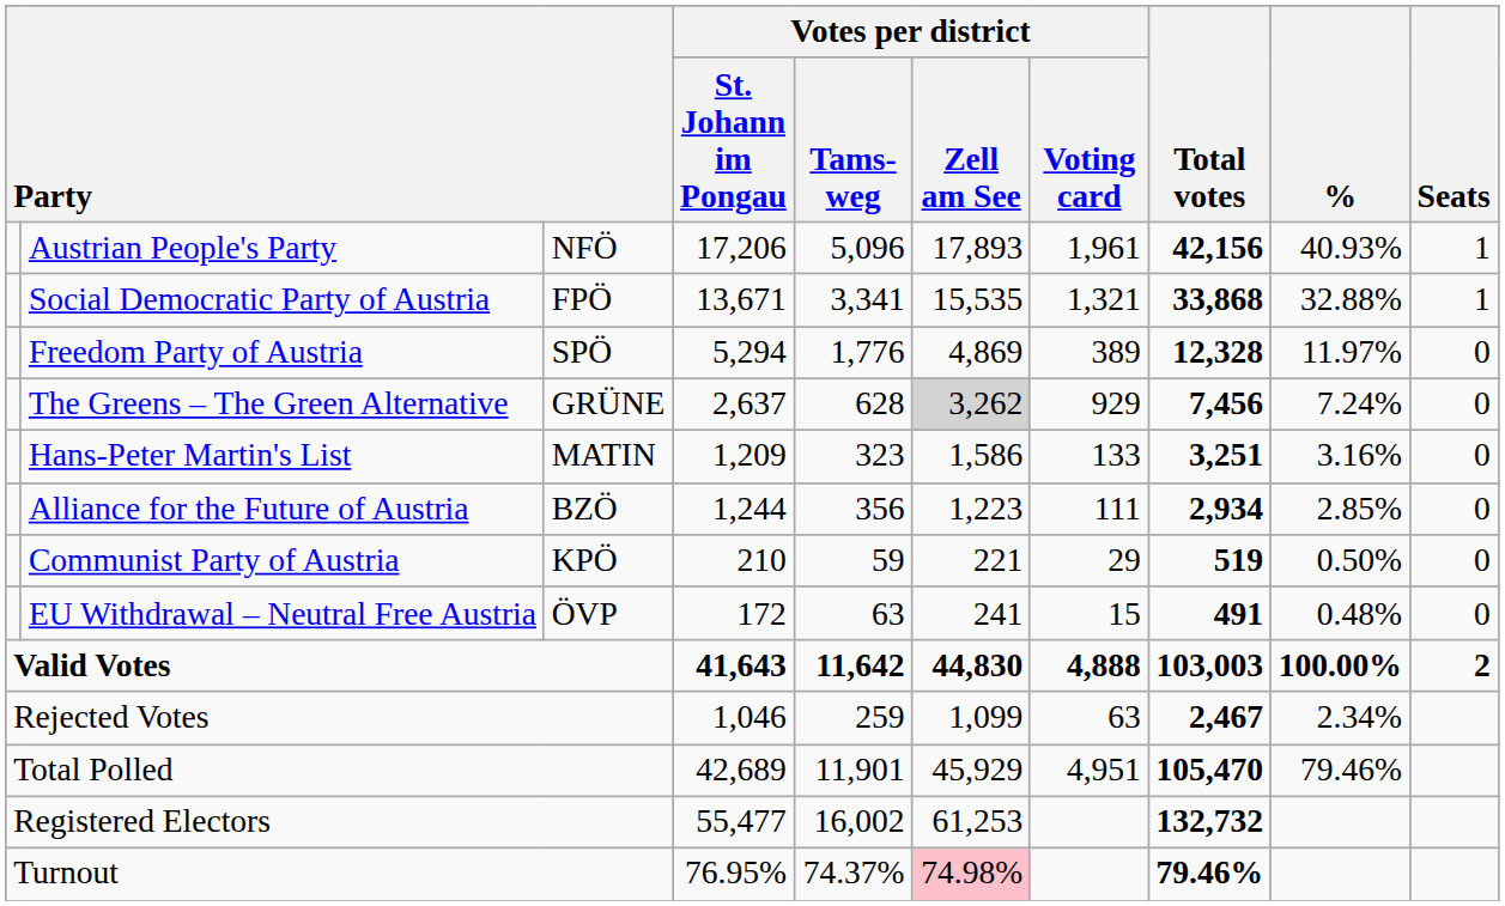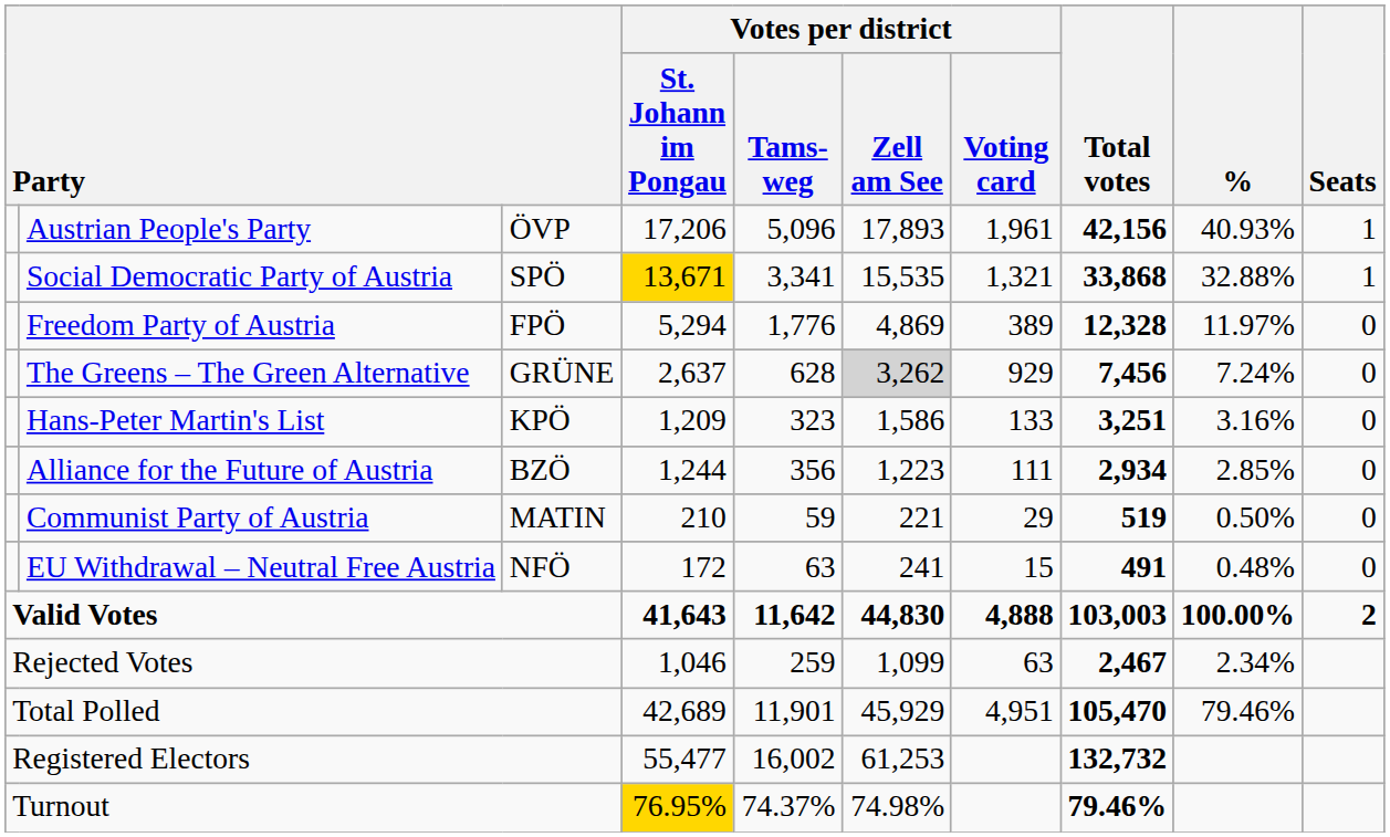 <table class="wikitable" border="1" style="text-align:right;">
 <tr>
 <th style="text-align:left;" valign=bottom rowspan=2 colspan=3>Party</th>
 <th colspan=4>Votes per district</th>
 <th align=center valign=bottom rowspan=2 width="50">Total<br>votes</th>
 <th align=center valign=bottom rowspan=2 width="50">%</th>
 <th align=center valign=bottom rowspan=2>Seats</th>
 </tr>
 <tr>
 <th align=center valign=bottom width="50"><a href='#'>St.<br>Johann<br>im<br>Pongau</a></th>
 <th align=center valign=bottom width="50"><a href='#'>Tams-<br>weg</a></th>
 <th align=center valign=bottom width="50"><a href='#'>Zell<br>am See</a></th>
 <th align=center valign=bottom width="50"><a href='#'>Voting<br>card</a></th>
 </tr>
 <tr>
 <td></td>
 <td align=left><a href='#'>Austrian People's Party</a></td>
-<td align=left>NFÖ</td>
+<td align=left>ÖVP</td>
 <td>17,206</td>
 <td>5,096</td>
 <td>17,893</td>
 <td>1,961</td>
 <td><strong>42,156</strong></td>
 <td>40.93%</td>
 <td>1</td>
 </tr>
 <tr>
 <td></td>
 <td align=left><a href='#'>Social Democratic Party of Austria</a></td>
-<td align=left>FPÖ</td>
-<td>13,671</td>
+<td align=left>SPÖ</td>
+<td style="background: gold;">13,671</td>
 <td>3,341</td>
 <td>15,535</td>
 <td>1,321</td>
 <td><strong>33,868</strong></td>
 <td>32.88%</td>
 <td>1</td>
 </tr>
 <tr>
 <td></td>
 <td align=left><a href='#'>Freedom Party of Austria</a></td>
-<td align=left>SPÖ</td>
+<td align=left>FPÖ</td>
 <td>5,294</td>
 <td>1,776</td>
 <td>4,869</td>
 <td>389</td>
 <td><strong>12,328</strong></td>
 <td>11.97%</td>
 <td>0</td>
 </tr>
 <tr>
 <td></td>
 <td align=left style="white-space: nowrap;"><a href='#'>The Greens – The Green Alternative</a></td>
 <td align=left>GRÜNE</td>
 <td>2,637</td>
 <td>628</td>
 <td style="background: lightgrey;">3,262</td>
 <td>929</td>
 <td><strong>7,456</strong></td>
 <td>7.24%</td>
 <td>0</td>
 </tr>
 <tr>
 <td></td>
 <td align=left><a href='#'>Hans-Peter Martin's List</a></td>
-<td align=left>MATIN</td>
+<td align=left>KPÖ</td>
 <td>1,209</td>
 <td>323</td>
 <td>1,586</td>
 <td>133</td>
 <td><strong>3,251</strong></td>
 <td>3.16%</td>
 <td>0</td>
 </tr>
 <tr>
 <td></td>
 <td align=left><a href='#'>Alliance for the Future of Austria</a></td>
 <td align=left>BZÖ</td>
 <td>1,244</td>
 <td>356</td>
 <td>1,223</td>
 <td>111</td>
 <td><strong>2,934</strong></td>
 <td>2.85%</td>
 <td>0</td>
 </tr>
 <tr>
 <td></td>
 <td align=left><a href='#'>Communist Party of Austria</a></td>
-<td align=left>KPÖ</td>
+<td align=left>MATIN</td>
 <td>210</td>
 <td>59</td>
 <td>221</td>
 <td>29</td>
 <td><strong>519</strong></td>
 <td>0.50%</td>
 <td>0</td>
 </tr>
 <tr>
 <td></td>
 <td align=left><a href='#'>EU Withdrawal – Neutral Free Austria</a></td>
-<td align=left>ÖVP</td>
+<td align=left>NFÖ</td>
 <td>172</td>
 <td>63</td>
 <td>241</td>
 <td>15</td>
 <td><strong>491</strong></td>
 <td>0.48%</td>
 <td>0</td>
 </tr>
 <tr style="font-weight:bold">
 <td align=left colspan=3>Valid Votes</td>
 <td>41,643</td>
 <td>11,642</td>
 <td>44,830</td>
 <td>4,888</td>
 <td>103,003</td>
 <td>100.00%</td>
 <td>2</td>
 </tr>
 <tr>
 <td align=left colspan=3>Rejected Votes</td>
 <td>1,046</td>
 <td>259</td>
 <td>1,099</td>
 <td>63</td>
 <td><strong>2,467</strong></td>
 <td>2.34%</td>
 <td></td>
 </tr>
 <tr>
 <td align=left colspan=3>Total Polled</td>
 <td>42,689</td>
 <td>11,901</td>
 <td>45,929</td>
 <td>4,951</td>
 <td><strong>105,470</strong></td>
 <td>79.46%</td>
 <td></td>
 </tr>
 <tr>
 <td align=left colspan=3>Registered Electors</td>
 <td>55,477</td>
 <td>16,002</td>
 <td>61,253</td>
 <td></td>
 <td><strong>132,732</strong></td>
 <td></td>
 <td></td>
 </tr>
 <tr>
 <td align=left colspan=3>Turnout</td>
-<td>76.95%</td>
+<td style="background: gold;">76.95%</td>
 <td>74.37%</td>
-<td style="background: pink;">74.98%</td>
+<td>74.98%</td>
 <td></td>
 <td><strong>79.46%</strong></td>
 <td></td>
 <td></td>
 </tr>
 </table>
